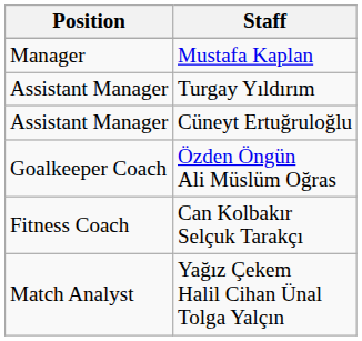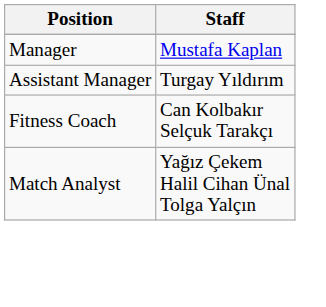 <table class="wikitable">
 <tr>
 <th>Position</th>
 <th>Staff</th>
 </tr>
 <tr>
 </tr>
 <tr>
 <td>Manager</td>
 <td> <a href='#'>Mustafa Kaplan</a></td>
 </tr>
 <tr>
 <td>Assistant Manager</td>
 <td> Turgay Yıldırım</td>
 </tr>
 <tr>
-<td>Assistant Manager</td>
-<td> Cüneyt Ertuğruloğlu</td>
-</tr>
-<tr>
-<td>Goalkeeper Coach</td>
-<td> <a href='#'>Özden Öngün</a> <br>  Ali Müslüm Oğras</td>
-</tr>
-<tr>
 <td>Fitness Coach</td>
 <td> Can Kolbakır <br>  Selçuk Tarakçı</td>
 </tr>
 <tr>
 <td>Match Analyst</td>
 <td> Yağız Çekem <br>  Halil Cihan Ünal <br>  Tolga Yalçın</td>
 </tr>
 </table>
